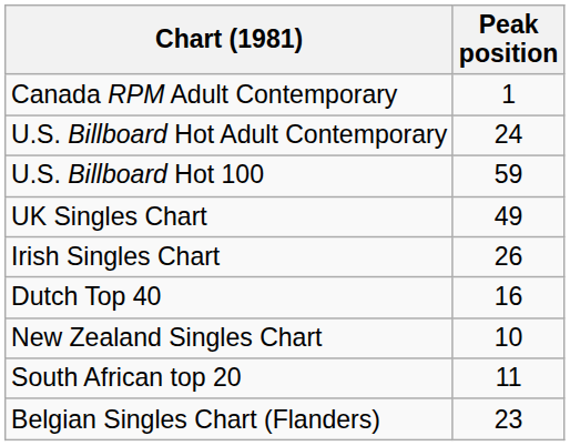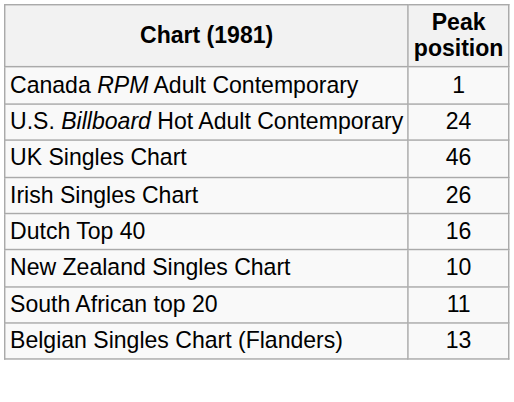 <table class="wikitable sortable">
 <tr>
 <th>Chart (1981)</th>
 <th>Peak<br>position</th>
 </tr>
 <tr>
 <td>Canada <em>RPM</em> Adult Contemporary</td>
 <td style="text-align:center;">1</td>
 </tr>
 <tr>
 <td>U.S. <em>Billboard</em> Hot Adult Contemporary</td>
 <td align="center">24</td>
 </tr>
 <tr>
-<td>U.S. <em>Billboard</em> Hot 100</td>
-<td align="center">59</td>
-</tr>
-<tr>
 <td>UK Singles Chart</td>
-<td align="center">49</td>
+<td align="center">46</td>
 </tr>
 <tr>
 <td>Irish Singles Chart</td>
 <td align="center">26</td>
 </tr>
 <tr>
 <td>Dutch Top 40</td>
 <td align="center">16</td>
 </tr>
 <tr>
 <td>New Zealand Singles Chart</td>
 <td align="center">10</td>
 </tr>
 <tr>
 <td>South African top 20</td>
 <td align="center">11</td>
 </tr>
 <tr>
 <td>Belgian Singles Chart (Flanders)</td>
-<td align="center">23</td>
+<td align="center">13</td>
 </tr>
 </table>
